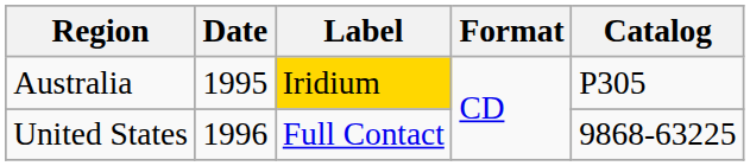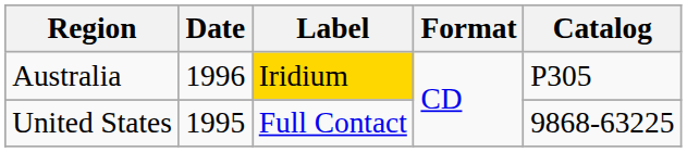 <table class="wikitable">
 <tr>
 <th>Region</th>
 <th>Date</th>
 <th>Label</th>
 <th>Format</th>
 <th>Catalog</th>
 </tr>
 <tr>
 <td>Australia</td>
-<td>1995</td>
+<td>1996</td>
 <td style="background: gold;">Iridium</td>
 <td rowspan="2"><a href='#'>CD</a></td>
 <td>P305</td>
 </tr>
 <tr>
 <td>United States</td>
-<td>1996</td>
+<td>1995</td>
 <td><a href='#'>Full Contact</a></td>
 <td>9868-63225</td>
 </tr>
 </table>
